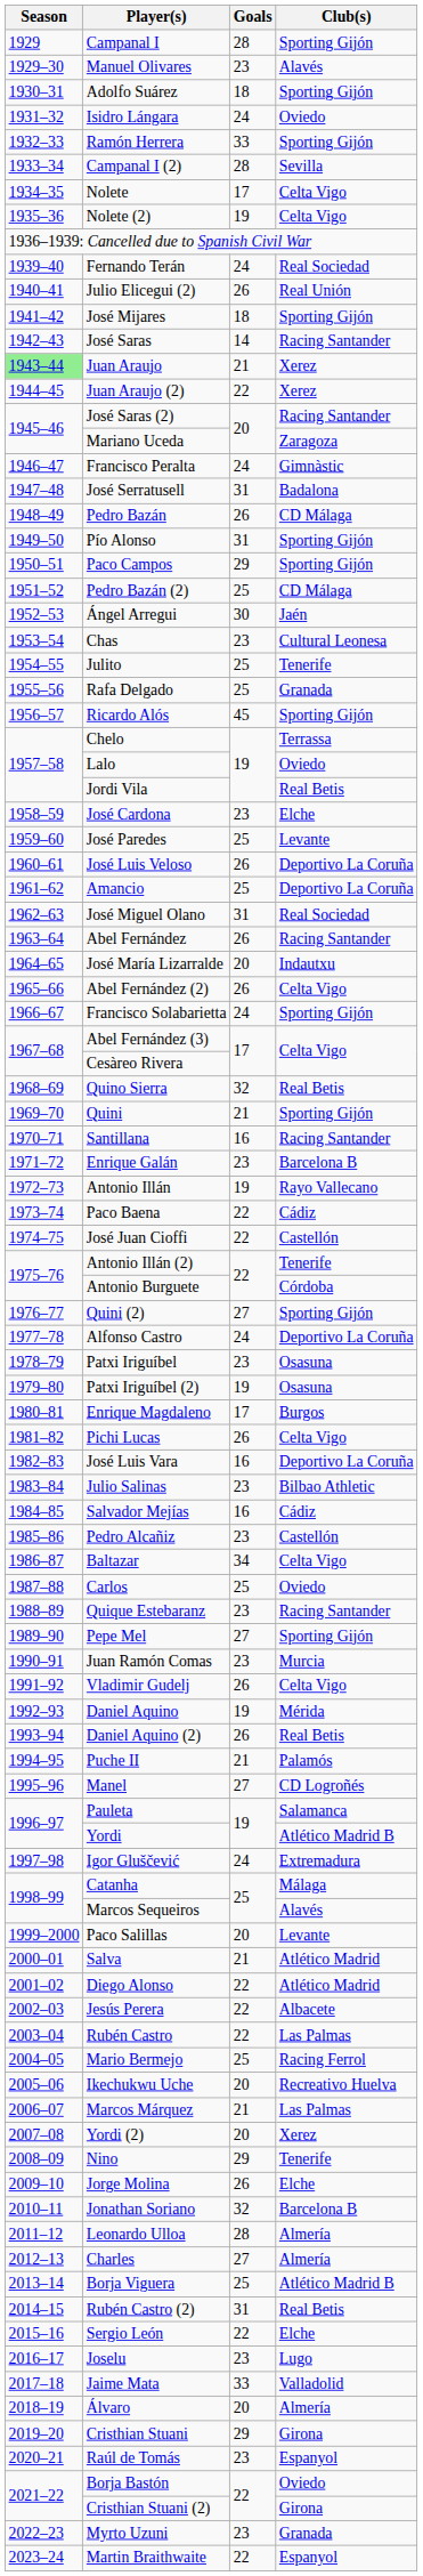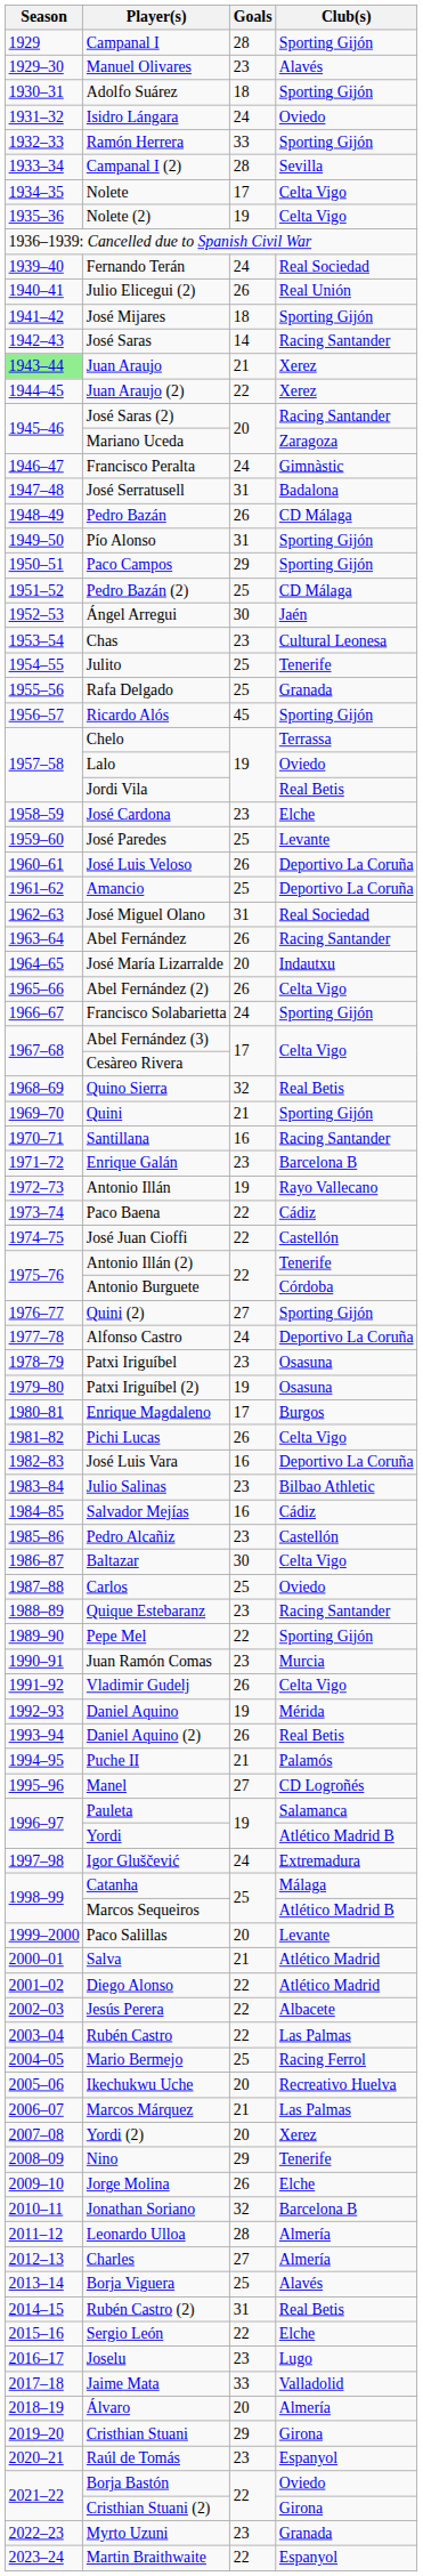 <table class="wikitable">
 <tr>
 <th>Season</th>
 <th>Player(s)</th>
 <th>Goals</th>
 <th>Club(s)</th>
 </tr>
 <tr>
 <td><a href='#'>1929</a></td>
 <td> <a href='#'>Campanal I</a></td>
 <td>28</td>
 <td><a href='#'>Sporting Gijón</a></td>
 </tr>
 <tr>
 <td><a href='#'>1929–30</a></td>
 <td> <a href='#'>Manuel Olivares</a></td>
 <td>23</td>
 <td><a href='#'>Alavés</a></td>
 </tr>
 <tr>
 <td><a href='#'>1930–31</a></td>
 <td> Adolfo Suárez</td>
 <td>18</td>
 <td><a href='#'>Sporting Gijón</a></td>
 </tr>
 <tr>
 <td><a href='#'>1931–32</a></td>
 <td> <a href='#'>Isidro Lángara</a></td>
 <td>24</td>
 <td><a href='#'>Oviedo</a></td>
 </tr>
 <tr>
 <td><a href='#'>1932–33</a></td>
 <td> <a href='#'>Ramón Herrera</a></td>
 <td>33</td>
 <td><a href='#'>Sporting Gijón</a></td>
 </tr>
 <tr>
 <td><a href='#'>1933–34</a></td>
 <td> <a href='#'>Campanal I</a> (2)</td>
 <td>28</td>
 <td><a href='#'>Sevilla</a></td>
 </tr>
 <tr>
 <td><a href='#'>1934–35</a></td>
 <td> Nolete</td>
 <td>17</td>
 <td><a href='#'>Celta Vigo</a></td>
 </tr>
 <tr>
 <td><a href='#'>1935–36</a></td>
 <td> Nolete (2)</td>
 <td>19</td>
 <td><a href='#'>Celta Vigo</a></td>
 </tr>
 <tr>
 <td colspan="4">1936–1939: <em>Cancelled due to <a href='#'>Spanish Civil War</a></em></td>
 </tr>
 <tr>
 <td><a href='#'>1939–40</a></td>
 <td> Fernando Terán</td>
 <td>24</td>
 <td><a href='#'>Real Sociedad</a></td>
 </tr>
 <tr>
 <td><a href='#'>1940–41</a></td>
 <td> Julio Elicegui (2)</td>
 <td>26</td>
 <td><a href='#'>Real Unión</a></td>
 </tr>
 <tr>
 <td><a href='#'>1941–42</a></td>
 <td> José Mijares</td>
 <td>18</td>
 <td><a href='#'>Sporting Gijón</a></td>
 </tr>
 <tr>
 <td><a href='#'>1942–43</a></td>
 <td> José Saras</td>
 <td>14</td>
 <td><a href='#'>Racing Santander</a></td>
 </tr>
 <tr>
 <td style="background: lightgreen;"><a href='#'>1943–44</a></td>
 <td> <a href='#'>Juan Araujo</a></td>
 <td>21</td>
 <td><a href='#'>Xerez</a></td>
 </tr>
 <tr>
 <td><a href='#'>1944–45</a></td>
 <td> <a href='#'>Juan Araujo</a> (2)</td>
 <td>22</td>
 <td><a href='#'>Xerez</a></td>
 </tr>
 <tr>
 <td rowspan="2"><a href='#'>1945–46</a></td>
 <td> José Saras (2)</td>
 <td rowspan="2">20</td>
 <td><a href='#'>Racing Santander</a></td>
 </tr>
 <tr>
 <td> Mariano Uceda</td>
 <td><a href='#'>Zaragoza</a></td>
 </tr>
 <tr>
 <td><a href='#'>1946–47</a></td>
 <td> Francisco Peralta</td>
 <td>24</td>
 <td><a href='#'>Gimnàstic</a></td>
 </tr>
 <tr>
 <td><a href='#'>1947–48</a></td>
 <td> José Serratusell</td>
 <td>31</td>
 <td><a href='#'>Badalona</a></td>
 </tr>
 <tr>
 <td><a href='#'>1948–49</a></td>
 <td> <a href='#'>Pedro Bazán</a></td>
 <td>26</td>
 <td><a href='#'>CD Málaga</a></td>
 </tr>
 <tr>
 <td><a href='#'>1949–50</a></td>
 <td> Pío Alonso</td>
 <td>31</td>
 <td><a href='#'>Sporting Gijón</a></td>
 </tr>
 <tr>
 <td><a href='#'>1950–51</a></td>
 <td> <a href='#'>Paco Campos</a></td>
 <td>29</td>
 <td><a href='#'>Sporting Gijón</a></td>
 </tr>
 <tr>
 <td><a href='#'>1951–52</a></td>
 <td> <a href='#'>Pedro Bazán</a> (2)</td>
 <td>25</td>
 <td><a href='#'>CD Málaga</a></td>
 </tr>
 <tr>
 <td><a href='#'>1952–53</a></td>
 <td> Ángel Arregui</td>
 <td>30</td>
 <td><a href='#'>Jaén</a></td>
 </tr>
 <tr>
 <td><a href='#'>1953–54</a></td>
 <td> Chas</td>
 <td>23</td>
 <td><a href='#'>Cultural Leonesa</a></td>
 </tr>
 <tr>
 <td><a href='#'>1954–55</a></td>
 <td> Julito</td>
 <td>25</td>
 <td><a href='#'>Tenerife</a></td>
 </tr>
 <tr>
 <td><a href='#'>1955–56</a></td>
 <td> Rafa Delgado</td>
 <td>25</td>
 <td><a href='#'>Granada</a></td>
 </tr>
 <tr>
 <td><a href='#'>1956–57</a></td>
 <td> <a href='#'>Ricardo Alós</a></td>
 <td>45</td>
 <td><a href='#'>Sporting Gijón</a></td>
 </tr>
 <tr>
 <td rowspan="3"><a href='#'>1957–58</a></td>
 <td> Chelo</td>
 <td rowspan="3">19</td>
 <td><a href='#'>Terrassa</a></td>
 </tr>
 <tr>
 <td> Lalo</td>
 <td><a href='#'>Oviedo</a></td>
 </tr>
 <tr>
 <td> Jordi Vila</td>
 <td><a href='#'>Real Betis</a></td>
 </tr>
 <tr>
 <td><a href='#'>1958–59</a></td>
 <td> <a href='#'>José Cardona</a></td>
 <td>23</td>
 <td><a href='#'>Elche</a></td>
 </tr>
 <tr>
 <td><a href='#'>1959–60</a></td>
 <td> José Paredes</td>
 <td>25</td>
 <td><a href='#'>Levante</a></td>
 </tr>
 <tr>
 <td><a href='#'>1960–61</a></td>
 <td> <a href='#'>José Luis Veloso</a></td>
 <td>26</td>
 <td><a href='#'>Deportivo La Coruña</a></td>
 </tr>
 <tr>
 <td><a href='#'>1961–62</a></td>
 <td> <a href='#'>Amancio</a></td>
 <td>25</td>
 <td><a href='#'>Deportivo La Coruña</a></td>
 </tr>
 <tr>
 <td><a href='#'>1962–63</a></td>
 <td> José Miguel Olano</td>
 <td>31</td>
 <td><a href='#'>Real Sociedad</a></td>
 </tr>
 <tr>
 <td><a href='#'>1963–64</a></td>
 <td> Abel Fernández</td>
 <td>26</td>
 <td><a href='#'>Racing Santander</a></td>
 </tr>
 <tr>
 <td><a href='#'>1964–65</a></td>
 <td> José María Lizarralde</td>
 <td>20</td>
 <td><a href='#'>Indautxu</a></td>
 </tr>
 <tr>
 <td><a href='#'>1965–66</a></td>
 <td> Abel Fernández (2)</td>
 <td>26</td>
 <td><a href='#'>Celta Vigo</a></td>
 </tr>
 <tr>
 <td><a href='#'>1966–67</a></td>
 <td> Francisco Solabarietta</td>
 <td>24</td>
 <td><a href='#'>Sporting Gijón</a></td>
 </tr>
 <tr>
 <td rowspan="2"><a href='#'>1967–68</a></td>
 <td> Abel Fernández (3)</td>
 <td rowspan="2">17</td>
 <td rowspan="2"><a href='#'>Celta Vigo</a></td>
 </tr>
 <tr>
 <td> Cesàreo Rivera</td>
 </tr>
 <tr>
 <td><a href='#'>1968–69</a></td>
 <td> <a href='#'>Quino Sierra</a></td>
 <td>32</td>
 <td><a href='#'>Real Betis</a></td>
 </tr>
 <tr>
 <td><a href='#'>1969–70</a></td>
 <td> <a href='#'>Quini</a></td>
 <td>21</td>
 <td><a href='#'>Sporting Gijón</a></td>
 </tr>
 <tr>
 <td><a href='#'>1970–71</a></td>
 <td> <a href='#'>Santillana</a></td>
 <td>16</td>
 <td><a href='#'>Racing Santander</a></td>
 </tr>
 <tr>
 <td><a href='#'>1971–72</a></td>
 <td> <a href='#'>Enrique Galán</a></td>
 <td>23</td>
 <td><a href='#'>Barcelona B</a></td>
 </tr>
 <tr>
 <td><a href='#'>1972–73</a></td>
 <td> Antonio Illán</td>
 <td>19</td>
 <td><a href='#'>Rayo Vallecano</a></td>
 </tr>
 <tr>
 <td><a href='#'>1973–74</a></td>
 <td> Paco Baena</td>
 <td>22</td>
 <td><a href='#'>Cádiz</a></td>
 </tr>
 <tr>
 <td><a href='#'>1974–75</a></td>
 <td> José Juan Cioffi</td>
 <td>22</td>
 <td><a href='#'>Castellón</a></td>
 </tr>
 <tr>
 <td rowspan="2"><a href='#'>1975–76</a></td>
 <td> Antonio Illán (2)</td>
 <td rowspan="2">22</td>
 <td><a href='#'>Tenerife</a></td>
 </tr>
 <tr>
 <td> Antonio Burguete</td>
 <td><a href='#'>Córdoba</a></td>
 </tr>
 <tr>
 <td><a href='#'>1976–77</a></td>
 <td> <a href='#'>Quini</a> (2)</td>
 <td>27</td>
 <td><a href='#'>Sporting Gijón</a></td>
 </tr>
 <tr>
 <td><a href='#'>1977–78</a></td>
 <td> Alfonso Castro</td>
 <td>24</td>
 <td><a href='#'>Deportivo La Coruña</a></td>
 </tr>
 <tr>
 <td><a href='#'>1978–79</a></td>
 <td> Patxi Iriguíbel</td>
 <td>23</td>
 <td><a href='#'>Osasuna</a></td>
 </tr>
 <tr>
 <td><a href='#'>1979–80</a></td>
 <td> Patxi Iriguíbel (2)</td>
 <td>19</td>
 <td><a href='#'>Osasuna</a></td>
 </tr>
 <tr>
 <td><a href='#'>1980–81</a></td>
 <td> <a href='#'>Enrique Magdaleno</a></td>
 <td>17</td>
 <td><a href='#'>Burgos</a></td>
 </tr>
 <tr>
 <td><a href='#'>1981–82</a></td>
 <td> <a href='#'>Pichi Lucas</a></td>
 <td>26</td>
 <td><a href='#'>Celta Vigo</a></td>
 </tr>
 <tr>
 <td><a href='#'>1982–83</a></td>
 <td> José Luis Vara</td>
 <td>16</td>
 <td><a href='#'>Deportivo La Coruña</a></td>
 </tr>
 <tr>
 <td><a href='#'>1983–84</a></td>
 <td> <a href='#'>Julio Salinas</a></td>
 <td>23</td>
 <td><a href='#'>Bilbao Athletic</a></td>
 </tr>
 <tr>
 <td><a href='#'>1984–85</a></td>
 <td> <a href='#'>Salvador Mejías</a></td>
 <td>16</td>
 <td><a href='#'>Cádiz</a></td>
 </tr>
 <tr>
 <td><a href='#'>1985–86</a></td>
 <td> <a href='#'>Pedro Alcañiz</a></td>
 <td>23</td>
 <td><a href='#'>Castellón</a></td>
 </tr>
 <tr>
 <td><a href='#'>1986–87</a></td>
 <td> <a href='#'>Baltazar</a></td>
-<td>34</td>
+<td>30</td>
 <td><a href='#'>Celta Vigo</a></td>
 </tr>
 <tr>
 <td><a href='#'>1987–88</a></td>
 <td> <a href='#'>Carlos</a></td>
 <td>25</td>
 <td><a href='#'>Oviedo</a></td>
 </tr>
 <tr>
 <td><a href='#'>1988–89</a></td>
 <td> <a href='#'>Quique Estebaranz</a></td>
 <td>23</td>
 <td><a href='#'>Racing Santander</a></td>
 </tr>
 <tr>
 <td><a href='#'>1989–90</a></td>
 <td> <a href='#'>Pepe Mel</a></td>
-<td>27</td>
+<td>22</td>
 <td><a href='#'>Sporting Gijón</a></td>
 </tr>
 <tr>
 <td><a href='#'>1990–91</a></td>
 <td> Juan Ramón Comas</td>
 <td>23</td>
 <td><a href='#'>Murcia</a></td>
 </tr>
 <tr>
 <td><a href='#'>1991–92</a></td>
 <td> <a href='#'>Vladimir Gudelj</a></td>
 <td>26</td>
 <td><a href='#'>Celta Vigo</a></td>
 </tr>
 <tr>
 <td><a href='#'>1992–93</a></td>
 <td> <a href='#'>Daniel Aquino</a></td>
 <td>19</td>
 <td><a href='#'>Mérida</a></td>
 </tr>
 <tr>
 <td><a href='#'>1993–94</a></td>
 <td> <a href='#'>Daniel Aquino</a> (2)</td>
 <td>26</td>
 <td><a href='#'>Real Betis</a></td>
 </tr>
 <tr>
 <td><a href='#'>1994–95</a></td>
 <td> <a href='#'>Puche II</a></td>
 <td>21</td>
 <td><a href='#'>Palamós</a></td>
 </tr>
 <tr>
 <td><a href='#'>1995–96</a></td>
 <td> <a href='#'>Manel</a></td>
 <td>27</td>
 <td><a href='#'>CD Logroñés</a></td>
 </tr>
 <tr>
 <td rowspan="2"><a href='#'>1996–97</a></td>
 <td> <a href='#'>Pauleta</a></td>
 <td rowspan="2">19</td>
 <td><a href='#'>Salamanca</a></td>
 </tr>
 <tr>
 <td> <a href='#'>Yordi</a></td>
 <td><a href='#'>Atlético Madrid B</a></td>
 </tr>
 <tr>
 <td><a href='#'>1997–98</a></td>
 <td> <a href='#'>Igor Gluščević</a></td>
 <td>24</td>
 <td><a href='#'>Extremadura</a></td>
 </tr>
 <tr>
 <td rowspan="2"><a href='#'>1998–99</a></td>
 <td> <a href='#'>Catanha</a></td>
 <td rowspan="2">25</td>
 <td><a href='#'>Málaga</a></td>
 </tr>
 <tr>
 <td> Marcos Sequeiros</td>
-<td><a href='#'>Alavés</a></td>
+<td><a href='#'>Atlético Madrid B</a></td>
 </tr>
 <tr>
 <td><a href='#'>1999–2000</a></td>
 <td> Paco Salillas</td>
 <td>20</td>
 <td><a href='#'>Levante</a></td>
 </tr>
 <tr>
 <td><a href='#'>2000–01</a></td>
 <td> <a href='#'>Salva</a></td>
 <td>21</td>
 <td><a href='#'>Atlético Madrid</a></td>
 </tr>
 <tr>
 <td><a href='#'>2001–02</a></td>
 <td> <a href='#'>Diego Alonso</a></td>
 <td>22</td>
 <td><a href='#'>Atlético Madrid</a></td>
 </tr>
 <tr>
 <td><a href='#'>2002–03</a></td>
 <td> <a href='#'>Jesús Perera</a></td>
 <td>22</td>
 <td><a href='#'>Albacete</a></td>
 </tr>
 <tr>
 <td><a href='#'>2003–04</a></td>
 <td> <a href='#'>Rubén Castro</a></td>
 <td>22</td>
 <td><a href='#'>Las Palmas</a></td>
 </tr>
 <tr>
 <td><a href='#'>2004–05</a></td>
 <td> <a href='#'>Mario Bermejo</a></td>
 <td>25</td>
 <td><a href='#'>Racing Ferrol</a></td>
 </tr>
 <tr>
 <td><a href='#'>2005–06</a></td>
 <td> <a href='#'>Ikechukwu Uche</a></td>
 <td>20</td>
 <td><a href='#'>Recreativo Huelva</a></td>
 </tr>
 <tr>
 <td><a href='#'>2006–07</a></td>
 <td> <a href='#'>Marcos Márquez</a></td>
 <td>21</td>
 <td><a href='#'>Las Palmas</a></td>
 </tr>
 <tr>
 <td><a href='#'>2007–08</a></td>
 <td> <a href='#'>Yordi</a> (2)</td>
 <td>20</td>
 <td><a href='#'>Xerez</a></td>
 </tr>
 <tr>
 <td><a href='#'>2008–09</a></td>
 <td> <a href='#'>Nino</a></td>
 <td>29</td>
 <td><a href='#'>Tenerife</a></td>
 </tr>
 <tr>
 <td><a href='#'>2009–10</a></td>
 <td> <a href='#'>Jorge Molina</a></td>
 <td>26</td>
 <td><a href='#'>Elche</a></td>
 </tr>
 <tr>
 <td><a href='#'>2010–11</a></td>
 <td> <a href='#'>Jonathan Soriano</a></td>
 <td>32</td>
 <td><a href='#'>Barcelona B</a></td>
 </tr>
 <tr>
 <td><a href='#'>2011–12</a></td>
 <td> <a href='#'>Leonardo Ulloa</a></td>
 <td>28</td>
 <td><a href='#'>Almería</a></td>
 </tr>
 <tr>
 <td><a href='#'>2012–13</a></td>
 <td> <a href='#'>Charles</a></td>
 <td>27</td>
 <td><a href='#'>Almería</a></td>
 </tr>
 <tr>
 <td><a href='#'>2013–14</a></td>
 <td> <a href='#'>Borja Viguera</a></td>
 <td>25</td>
-<td><a href='#'>Atlético Madrid B</a></td>
+<td><a href='#'>Alavés</a></td>
 </tr>
 <tr>
 <td><a href='#'>2014–15</a></td>
 <td> <a href='#'>Rubén Castro</a> (2)</td>
 <td>31</td>
 <td><a href='#'>Real Betis</a></td>
 </tr>
 <tr>
 <td><a href='#'>2015–16</a></td>
 <td> <a href='#'>Sergio León</a></td>
 <td>22</td>
 <td><a href='#'>Elche</a></td>
 </tr>
 <tr>
 <td><a href='#'>2016–17</a></td>
 <td> <a href='#'>Joselu</a></td>
 <td>23</td>
 <td><a href='#'>Lugo</a></td>
 </tr>
 <tr>
 <td><a href='#'>2017–18</a></td>
 <td> <a href='#'>Jaime Mata</a></td>
 <td>33</td>
 <td><a href='#'>Valladolid</a></td>
 </tr>
 <tr>
 <td><a href='#'>2018–19</a></td>
 <td> <a href='#'>Álvaro</a></td>
 <td>20</td>
 <td><a href='#'>Almería</a></td>
 </tr>
 <tr>
 <td><a href='#'>2019–20</a></td>
 <td> <a href='#'>Cristhian Stuani</a></td>
 <td>29</td>
 <td><a href='#'>Girona</a></td>
 </tr>
 <tr>
 <td><a href='#'>2020–21</a></td>
 <td> <a href='#'>Raúl de Tomás</a></td>
 <td>23</td>
 <td><a href='#'>Espanyol</a></td>
 </tr>
 <tr>
 <td rowspan="2"><a href='#'>2021–22</a></td>
 <td> <a href='#'>Borja Bastón</a></td>
 <td rowspan="2">22</td>
 <td><a href='#'>Oviedo</a></td>
 </tr>
 <tr>
 <td> <a href='#'>Cristhian Stuani</a> (2)</td>
 <td><a href='#'>Girona</a></td>
 </tr>
 <tr>
 <td><a href='#'>2022–23</a></td>
 <td> <a href='#'>Myrto Uzuni</a></td>
 <td>23</td>
 <td><a href='#'>Granada</a></td>
 </tr>
 <tr>
 <td><a href='#'>2023–24</a></td>
 <td> <a href='#'>Martin Braithwaite</a></td>
 <td>22</td>
 <td><a href='#'>Espanyol</a></td>
 </tr>
 </table>
